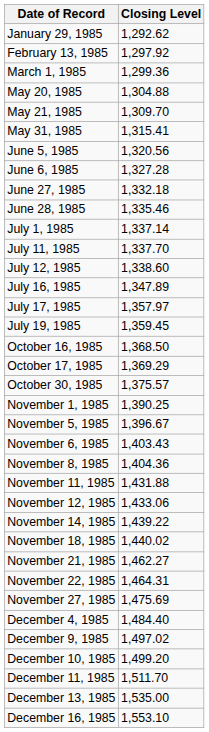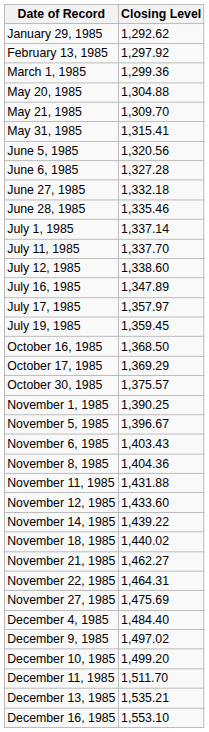 <table class="wikitable">
 <tr>
 <th>Date of Record</th>
 <th>Closing Level</th>
 </tr>
 <tr>
 <td>January 29, 1985</td>
 <td>1,292.62</td>
 </tr>
 <tr>
 <td>February 13, 1985</td>
 <td>1,297.92</td>
 </tr>
 <tr>
 <td>March 1, 1985</td>
 <td>1,299.36</td>
 </tr>
 <tr>
 <td>May 20, 1985</td>
 <td>1,304.88</td>
 </tr>
 <tr>
 <td>May 21, 1985</td>
 <td>1,309.70</td>
 </tr>
 <tr>
 <td>May 31, 1985</td>
 <td>1,315.41</td>
 </tr>
 <tr>
 <td>June 5, 1985</td>
 <td>1,320.56</td>
 </tr>
 <tr>
 <td>June 6, 1985</td>
 <td>1,327.28</td>
 </tr>
 <tr>
 <td>June 27, 1985</td>
 <td>1,332.18</td>
 </tr>
 <tr>
 <td>June 28, 1985</td>
 <td>1,335.46</td>
 </tr>
 <tr>
 <td>July 1, 1985</td>
 <td>1,337.14</td>
 </tr>
 <tr>
 <td>July 11, 1985</td>
 <td>1,337.70</td>
 </tr>
 <tr>
 <td>July 12, 1985</td>
 <td>1,338.60</td>
 </tr>
 <tr>
 <td>July 16, 1985</td>
 <td>1,347.89</td>
 </tr>
 <tr>
 <td>July 17, 1985</td>
 <td>1,357.97</td>
 </tr>
 <tr>
 <td>July 19, 1985</td>
 <td>1,359.45</td>
 </tr>
 <tr>
 <td>October 16, 1985</td>
 <td>1,368.50</td>
 </tr>
 <tr>
 <td>October 17, 1985</td>
 <td>1,369.29</td>
 </tr>
 <tr>
 <td>October 30, 1985</td>
 <td>1,375.57</td>
 </tr>
 <tr>
 <td>November 1, 1985</td>
 <td>1,390.25</td>
 </tr>
 <tr>
 <td>November 5, 1985</td>
 <td>1,396.67</td>
 </tr>
 <tr>
 <td>November 6, 1985</td>
 <td>1,403.43</td>
 </tr>
 <tr>
 <td>November 8, 1985</td>
 <td>1,404.36</td>
 </tr>
 <tr>
 <td>November 11, 1985</td>
 <td>1,431.88</td>
 </tr>
 <tr>
 <td>November 12, 1985</td>
-<td>1,433.06</td>
+<td>1,433.60</td>
 </tr>
 <tr>
 <td>November 14, 1985</td>
 <td>1,439.22</td>
 </tr>
 <tr>
 <td>November 18, 1985</td>
 <td>1,440.02</td>
 </tr>
 <tr>
 <td>November 21, 1985</td>
 <td>1,462.27</td>
 </tr>
 <tr>
 <td>November 22, 1985</td>
 <td>1,464.31</td>
 </tr>
 <tr>
 <td>November 27, 1985</td>
 <td>1,475.69</td>
 </tr>
 <tr>
 <td>December 4, 1985</td>
 <td>1,484.40</td>
 </tr>
 <tr>
 <td>December 9, 1985</td>
 <td>1,497.02</td>
 </tr>
 <tr>
 <td>December 10, 1985</td>
 <td>1,499.20</td>
 </tr>
 <tr>
 <td>December 11, 1985</td>
 <td>1,511.70</td>
 </tr>
 <tr>
 <td>December 13, 1985</td>
-<td>1,535.00</td>
+<td>1,535.21</td>
 </tr>
 <tr>
 <td>December 16, 1985</td>
 <td>1,553.10</td>
 </tr>
 </table>
